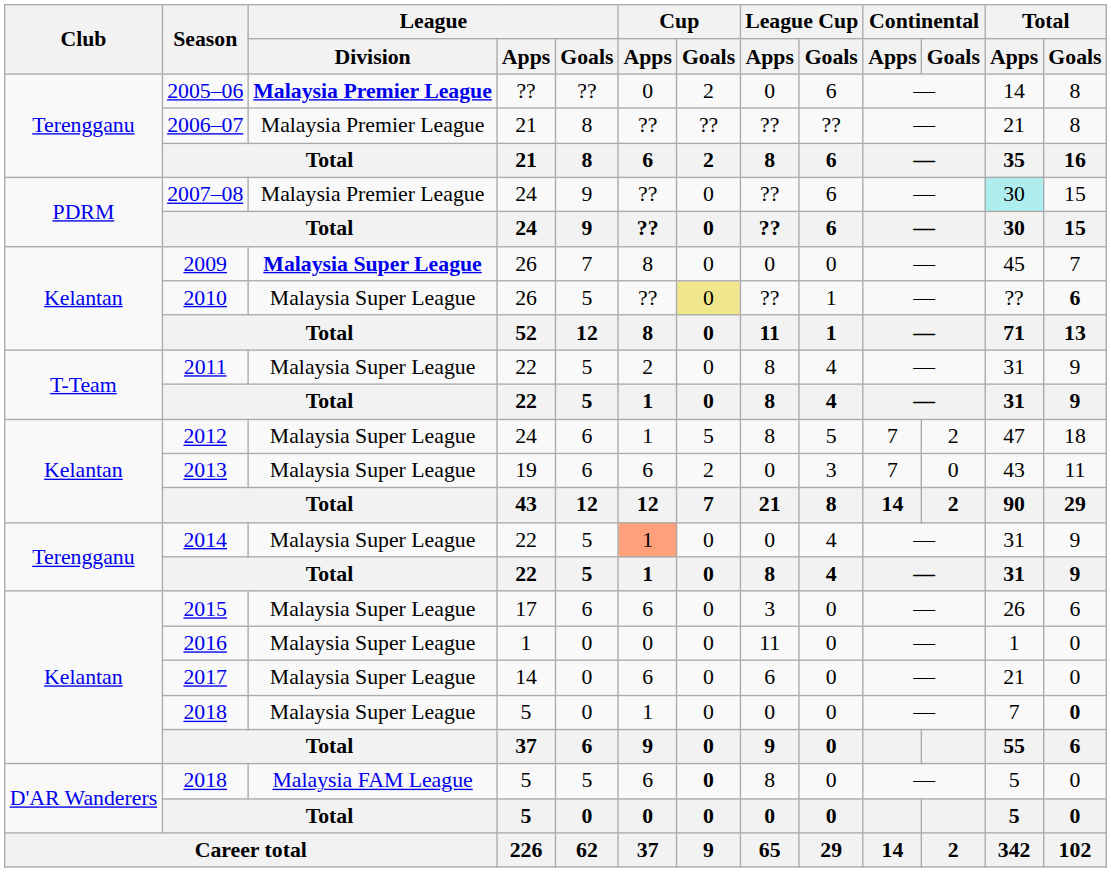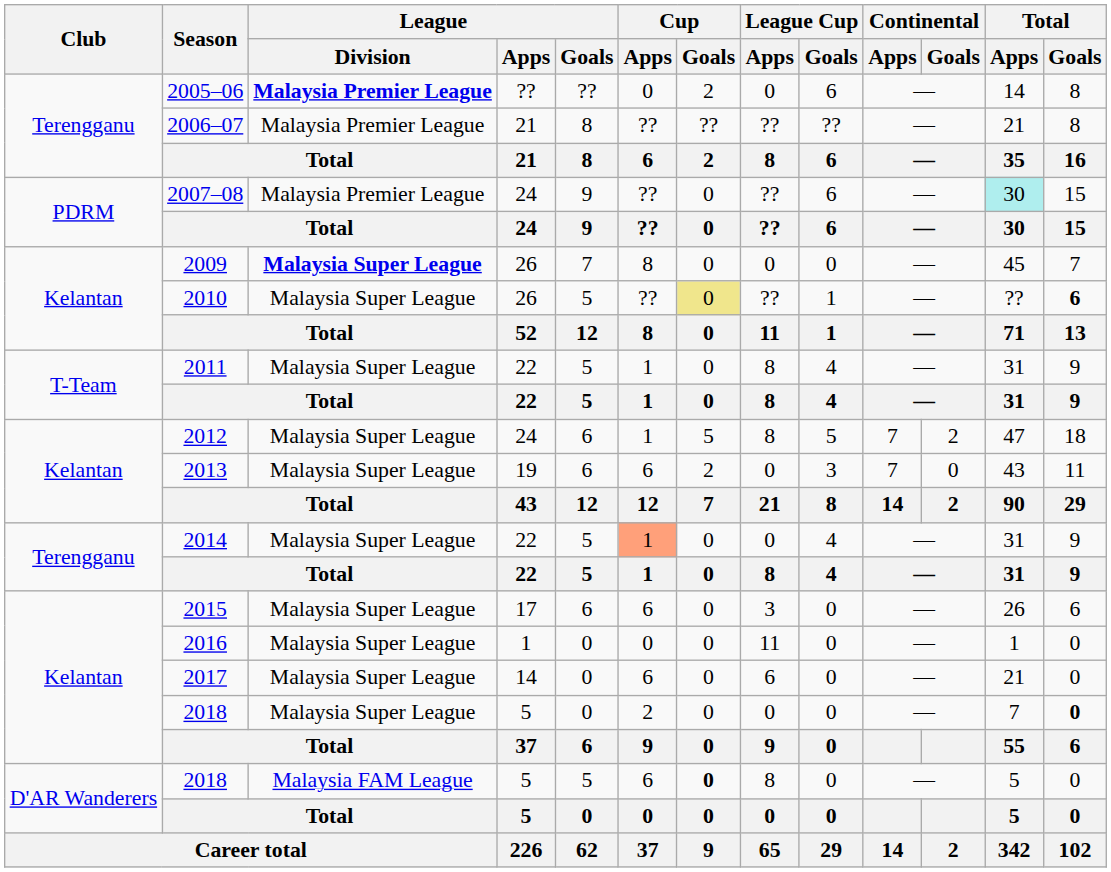 <table class=wikitable style="text-align:center">
 <tr>
 <th rowspan=2>Club</th>
 <th rowspan=2>Season</th>
 <th colspan=3>League</th>
 <th colspan=2>Cup</th>
 <th colspan=2>League Cup</th>
 <th colspan=2>Continental</th>
 <th colspan=2>Total</th>
 </tr>
 <tr>
 <th>Division</th>
 <th>Apps</th>
 <th>Goals</th>
 <th>Apps</th>
 <th>Goals</th>
 <th>Apps</th>
 <th>Goals</th>
 <th>Apps</th>
 <th>Goals</th>
 <th>Apps</th>
 <th>Goals</th>
 </tr>
 <tr>
 <td rowspan="3"><a href='#'>Terengganu</a></td>
 <td><a href='#'>2005–06</a></td>
 <td><strong><a href='#'>Malaysia Premier League</a></strong></td>
 <td>??</td>
 <td>??</td>
 <td>0</td>
 <td>2</td>
 <td>0</td>
 <td>6</td>
 <td colspan="2">—</td>
 <td>14</td>
 <td>8</td>
 </tr>
 <tr>
 <td><a href='#'>2006–07</a></td>
 <td>Malaysia Premier League</td>
 <td>21</td>
 <td>8</td>
 <td>??</td>
 <td>??</td>
 <td>??</td>
 <td>??</td>
 <td colspan="2">—</td>
 <td>21</td>
 <td>8</td>
 </tr>
 <tr>
 <th colspan="2">Total</th>
 <th>21</th>
 <th>8</th>
 <th>6</th>
 <th>2</th>
 <th>8</th>
 <th>6</th>
 <th colspan="2">—</th>
 <th>35</th>
 <th>16</th>
 </tr>
 <tr>
 <td rowspan="2"><a href='#'>PDRM</a></td>
 <td><a href='#'>2007–08</a></td>
 <td>Malaysia Premier League</td>
 <td>24</td>
 <td>9</td>
 <td>??</td>
 <td>0</td>
 <td>??</td>
 <td>6</td>
 <td colspan="2">—</td>
 <td style="background: paleturquoise;">30</td>
 <td>15</td>
 </tr>
 <tr>
 <th colspan="2">Total</th>
 <th>24</th>
 <th>9</th>
 <th>??</th>
 <th>0</th>
 <th>??</th>
 <th>6</th>
 <th colspan="2">—</th>
 <th>30</th>
 <th>15</th>
 </tr>
 <tr>
 <td rowspan="3"><a href='#'>Kelantan</a></td>
 <td><a href='#'>2009</a></td>
 <td><strong><a href='#'>Malaysia Super League</a></strong></td>
 <td>26</td>
 <td>7</td>
 <td>8</td>
 <td>0</td>
 <td>0</td>
 <td>0</td>
 <td colspan="2">—</td>
 <td>45</td>
 <td>7</td>
 </tr>
 <tr>
 <td><a href='#'>2010</a></td>
 <td>Malaysia Super League</td>
 <td>26</td>
 <td>5</td>
 <td>??</td>
 <td style="background: khaki;">0</td>
 <td>??</td>
 <td>1</td>
 <td colspan="2">—</td>
 <td>??</td>
 <td><strong>6</strong></td>
 </tr>
 <tr>
 <th colspan="2">Total</th>
 <th>52</th>
 <th>12</th>
 <th>8</th>
 <th>0</th>
 <th>11</th>
 <th>1</th>
 <th colspan="2">—</th>
 <th>71</th>
 <th>13</th>
 </tr>
 <tr>
 <td rowspan="2"><a href='#'>T-Team</a></td>
 <td><a href='#'>2011</a></td>
 <td>Malaysia Super League</td>
 <td>22</td>
 <td>5</td>
-<td>2</td>
+<td>1</td>
 <td>0</td>
 <td>8</td>
 <td>4</td>
 <td colspan="2">—</td>
 <td>31</td>
 <td>9</td>
 </tr>
 <tr>
 <th colspan="2">Total</th>
 <th>22</th>
 <th>5</th>
 <th>1</th>
 <th>0</th>
 <th>8</th>
 <th>4</th>
 <th colspan="2">—</th>
 <th>31</th>
 <th>9</th>
 </tr>
 <tr>
 <td rowspan="3"><a href='#'>Kelantan</a></td>
 <td><a href='#'>2012</a></td>
 <td>Malaysia Super League</td>
 <td>24</td>
 <td>6</td>
 <td>1</td>
 <td>5</td>
 <td>8</td>
 <td>5</td>
 <td>7</td>
 <td>2</td>
 <td>47</td>
 <td>18</td>
 </tr>
 <tr>
 <td><a href='#'>2013</a></td>
 <td>Malaysia Super League</td>
 <td>19</td>
 <td>6</td>
 <td>6</td>
 <td>2</td>
 <td>0</td>
 <td>3</td>
 <td>7</td>
 <td>0</td>
 <td>43</td>
 <td>11</td>
 </tr>
 <tr>
 <th colspan="2">Total</th>
 <th>43</th>
 <th>12</th>
 <th>12</th>
 <th>7</th>
 <th>21</th>
 <th>8</th>
 <th>14</th>
 <th>2</th>
 <th>90</th>
 <th>29</th>
 </tr>
 <tr>
 <td rowspan="2"><a href='#'>Terengganu</a></td>
 <td><a href='#'>2014</a></td>
 <td>Malaysia Super League</td>
 <td>22</td>
 <td>5</td>
 <td style="background: lightsalmon;">1</td>
 <td>0</td>
 <td>0</td>
 <td>4</td>
 <td colspan="2">—</td>
 <td>31</td>
 <td>9</td>
 </tr>
 <tr>
 <th colspan="2">Total</th>
 <th>22</th>
 <th>5</th>
 <th>1</th>
 <th>0</th>
 <th>8</th>
 <th>4</th>
 <th colspan="2">—</th>
 <th>31</th>
 <th>9</th>
 </tr>
 <tr>
 <td rowspan="5"><a href='#'>Kelantan</a></td>
 <td><a href='#'>2015</a></td>
 <td>Malaysia Super League</td>
 <td>17</td>
 <td>6</td>
 <td>6</td>
 <td>0</td>
 <td>3</td>
 <td>0</td>
 <td colspan="2">—</td>
 <td>26</td>
 <td>6</td>
 </tr>
 <tr>
 <td><a href='#'>2016</a></td>
 <td>Malaysia Super League</td>
 <td>1</td>
 <td>0</td>
 <td>0</td>
 <td>0</td>
 <td>11</td>
 <td>0</td>
 <td colspan="2">—</td>
 <td>1</td>
 <td>0</td>
 </tr>
 <tr>
 <td><a href='#'>2017</a></td>
 <td>Malaysia Super League</td>
 <td>14</td>
 <td>0</td>
 <td>6</td>
 <td>0</td>
 <td>6</td>
 <td>0</td>
 <td colspan="2">—</td>
 <td>21</td>
 <td>0</td>
 </tr>
 <tr>
 <td><a href='#'>2018</a></td>
 <td>Malaysia Super League</td>
 <td>5</td>
 <td>0</td>
-<td>1</td>
+<td>2</td>
 <td>0</td>
 <td>0</td>
 <td>0</td>
 <td colspan="2">—</td>
 <td>7</td>
 <td><strong>0</strong></td>
 </tr>
 <tr>
 <th colspan="2">Total</th>
 <th>37</th>
 <th>6</th>
 <th>9</th>
 <th>0</th>
 <th>9</th>
 <th>0</th>
 <th></th>
 <th></th>
 <th>55</th>
 <th>6</th>
 </tr>
 <tr>
 <td rowspan="2"><a href='#'>D'AR Wanderers</a></td>
 <td><a href='#'>2018</a></td>
 <td><a href='#'>Malaysia FAM League</a></td>
 <td>5</td>
 <td>5</td>
 <td>6</td>
 <td><strong>0</strong></td>
 <td>8</td>
 <td>0</td>
 <td colspan="2">—</td>
 <td>5</td>
 <td>0</td>
 </tr>
 <tr>
 <th colspan="2">Total</th>
 <th>5</th>
 <th>0</th>
 <th>0</th>
 <th>0</th>
 <th>0</th>
 <th>0</th>
 <th></th>
 <th></th>
 <th>5</th>
 <th>0</th>
 </tr>
 <tr>
 <th colspan="3">Career total</th>
 <th>226</th>
 <th>62</th>
 <th>37</th>
 <th>9</th>
 <th>65</th>
 <th>29</th>
 <th>14</th>
 <th>2</th>
 <th>342</th>
 <th>102</th>
 </tr>
 </table>
